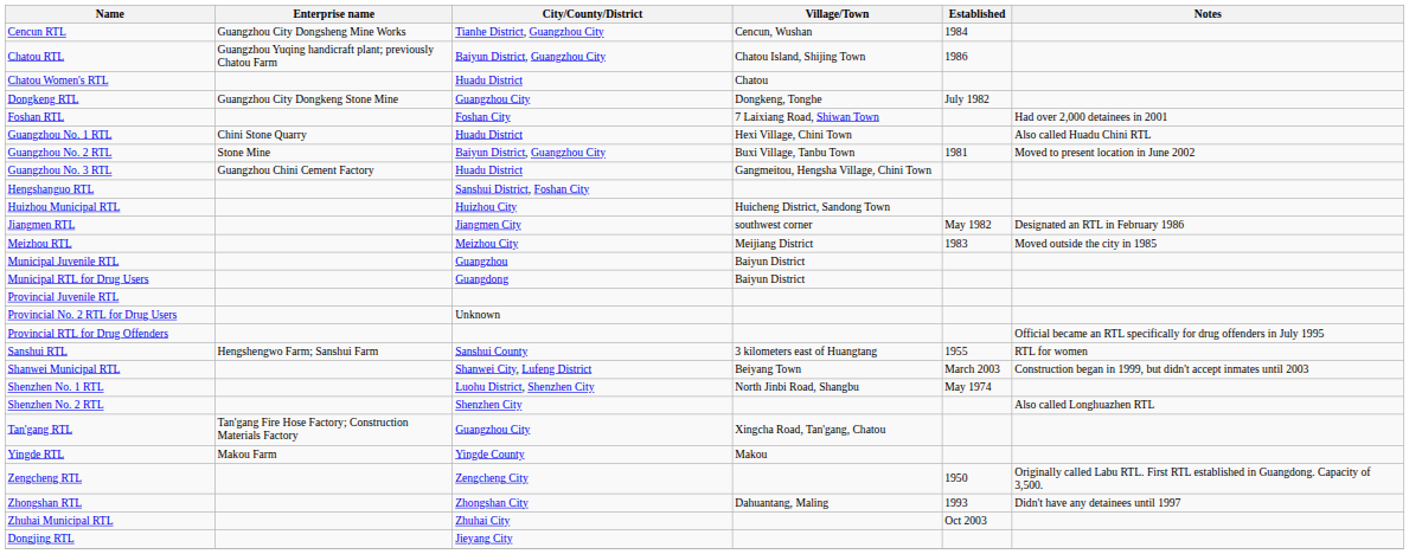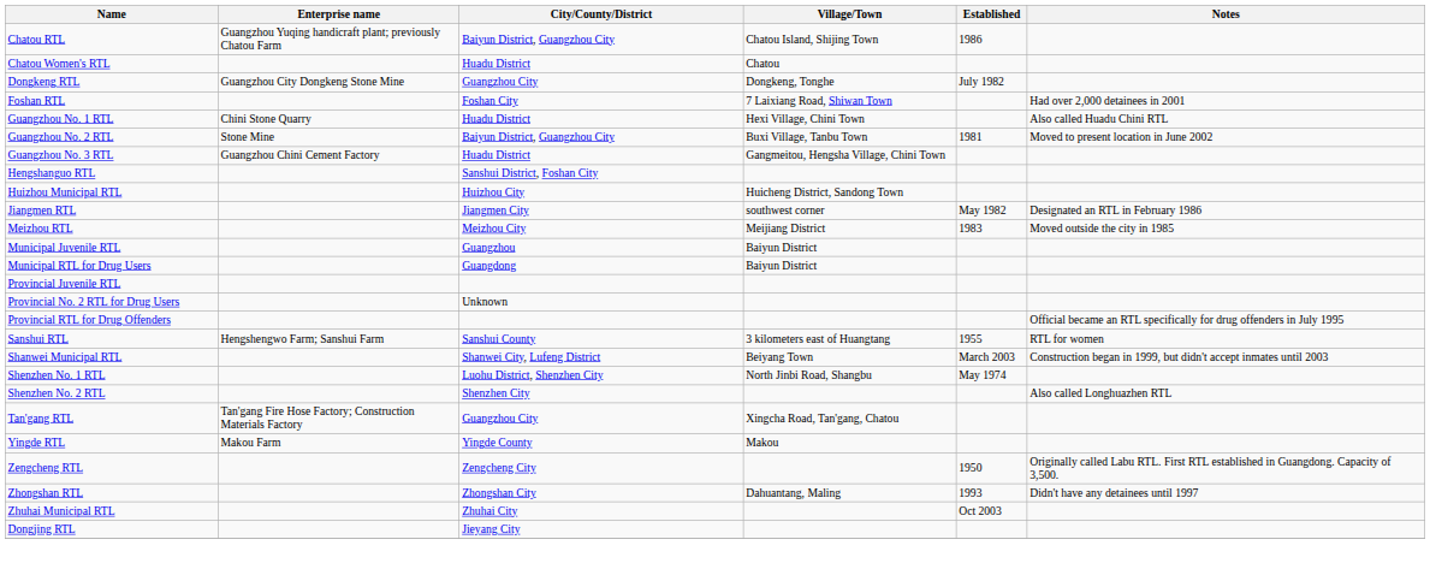 <table class="wikitable">
 <tr>
 <th width=15%>Name</th>
 <th width=17%>Enterprise name</th>
 <th width=20%>City/County/District</th>
 <th width=15%>Village/Town</th>
 <th width=5%>Established</th>
 <th width=28%>Notes</th>
-</tr>
-<tr>
-<td><a href='#'>Cencun RTL</a></td>
-<td>Guangzhou City Dongsheng Mine Works</td>
-<td><a href='#'>Tianhe District</a>, <a href='#'>Guangzhou City</a></td>
-<td>Cencun, Wushan</td>
-<td>1984</td>
-<td></td>
 </tr>
 <tr>
 <td><a href='#'>Chatou RTL</a></td>
 <td>Guangzhou Yuqing handicraft plant; previously Chatou Farm</td>
 <td><a href='#'>Baiyun District</a>, <a href='#'>Guangzhou City</a></td>
 <td>Chatou Island, Shijing Town</td>
 <td>1986</td>
 <td></td>
 </tr>
 <tr>
 <td><a href='#'>Chatou Women's RTL</a></td>
 <td></td>
 <td><a href='#'>Huadu District</a></td>
 <td>Chatou</td>
 <td></td>
 <td></td>
 </tr>
 <tr>
 <td><a href='#'>Dongkeng RTL</a></td>
 <td>Guangzhou City Dongkeng Stone Mine</td>
 <td><a href='#'>Guangzhou City</a></td>
 <td>Dongkeng, Tonghe</td>
 <td>July 1982</td>
 <td></td>
 </tr>
 <tr>
 <td><a href='#'>Foshan RTL</a></td>
 <td></td>
 <td><a href='#'>Foshan City</a></td>
 <td>7 Laixiang Road, <a href='#'>Shiwan Town</a></td>
 <td></td>
 <td>Had over 2,000 detainees in 2001</td>
 </tr>
 <tr>
 <td><a href='#'>Guangzhou No. 1 RTL</a></td>
 <td>Chini Stone Quarry</td>
 <td><a href='#'>Huadu District</a></td>
 <td>Hexi Village, Chini Town</td>
 <td></td>
 <td>Also called Huadu Chini RTL</td>
 </tr>
 <tr>
 <td><a href='#'>Guangzhou No. 2 RTL</a></td>
 <td>Stone Mine</td>
 <td><a href='#'>Baiyun District</a>, <a href='#'>Guangzhou City</a></td>
 <td>Buxi Village, Tanbu Town</td>
 <td>1981</td>
 <td>Moved to present location in June 2002</td>
 </tr>
 <tr>
 <td><a href='#'>Guangzhou No. 3 RTL</a></td>
 <td>Guangzhou Chini Cement Factory</td>
 <td><a href='#'>Huadu District</a></td>
 <td>Gangmeitou, Hengsha Village, Chini Town</td>
 <td></td>
 <td></td>
 </tr>
 <tr>
 <td><a href='#'>Hengshanguo RTL</a></td>
 <td></td>
 <td><a href='#'>Sanshui District</a>, <a href='#'>Foshan City</a></td>
 <td></td>
 <td></td>
 <td></td>
 </tr>
 <tr>
 <td><a href='#'>Huizhou Municipal RTL</a></td>
 <td></td>
 <td><a href='#'>Huizhou City</a></td>
 <td>Huicheng District, Sandong Town</td>
 <td></td>
 <td></td>
 </tr>
 <tr>
 <td><a href='#'>Jiangmen RTL</a></td>
 <td></td>
 <td><a href='#'>Jiangmen City</a></td>
 <td>southwest corner</td>
 <td>May 1982</td>
 <td>Designated an RTL in February 1986</td>
 </tr>
 <tr>
 <td><a href='#'>Meizhou RTL</a></td>
 <td></td>
 <td><a href='#'>Meizhou City</a></td>
 <td>Meijiang District</td>
 <td>1983</td>
 <td>Moved outside the city in 1985</td>
 </tr>
 <tr>
 <td><a href='#'>Municipal Juvenile RTL</a></td>
 <td></td>
 <td><a href='#'>Guangzhou</a></td>
 <td>Baiyun District</td>
 <td></td>
 <td></td>
 </tr>
 <tr>
 <td><a href='#'>Municipal RTL for Drug Users</a></td>
 <td></td>
 <td><a href='#'>Guangdong</a></td>
 <td>Baiyun District</td>
 <td></td>
 <td></td>
 </tr>
 <tr>
 <td><a href='#'>Provincial Juvenile RTL</a></td>
 <td></td>
 <td></td>
 <td></td>
 <td></td>
 <td></td>
 </tr>
 <tr>
 <td><a href='#'>Provincial No. 2 RTL for Drug Users</a></td>
 <td></td>
 <td>Unknown</td>
 <td></td>
 <td></td>
 <td></td>
 </tr>
 <tr>
 <td><a href='#'>Provincial RTL for Drug Offenders</a></td>
 <td></td>
 <td></td>
 <td></td>
 <td></td>
 <td>Official became an RTL specifically for drug offenders in July 1995</td>
 </tr>
 <tr>
 <td><a href='#'>Sanshui RTL</a></td>
 <td>Hengshengwo Farm; Sanshui Farm</td>
 <td><a href='#'>Sanshui County</a></td>
 <td>3 kilometers east of Huangtang</td>
 <td>1955</td>
 <td>RTL for women</td>
 </tr>
 <tr>
 <td><a href='#'>Shanwei Municipal RTL</a></td>
 <td></td>
 <td><a href='#'>Shanwei City</a>, <a href='#'>Lufeng District</a></td>
 <td>Beiyang Town</td>
 <td>March 2003</td>
 <td>Construction began in 1999, but didn't accept inmates until 2003</td>
 </tr>
 <tr>
 <td><a href='#'>Shenzhen No. 1 RTL</a></td>
 <td></td>
 <td><a href='#'>Luohu District</a>, <a href='#'>Shenzhen City</a></td>
 <td>North Jinbi Road, Shangbu</td>
 <td>May 1974</td>
 <td></td>
 </tr>
 <tr>
 <td><a href='#'>Shenzhen No. 2 RTL</a></td>
 <td></td>
 <td><a href='#'>Shenzhen City</a></td>
 <td></td>
 <td></td>
 <td>Also called Longhuazhen RTL</td>
 </tr>
 <tr>
 <td><a href='#'>Tan'gang RTL</a></td>
 <td>Tan'gang Fire Hose Factory; Construction Materials Factory</td>
 <td><a href='#'>Guangzhou City</a></td>
 <td>Xingcha Road, Tan'gang, Chatou</td>
 <td></td>
 <td></td>
 </tr>
 <tr>
 <td><a href='#'>Yingde RTL</a></td>
 <td>Makou Farm</td>
 <td><a href='#'>Yingde County</a></td>
 <td>Makou</td>
 <td></td>
 <td></td>
 </tr>
 <tr>
 <td><a href='#'>Zengcheng RTL</a></td>
 <td></td>
 <td><a href='#'>Zengcheng City</a></td>
 <td></td>
 <td>1950</td>
 <td>Originally called Labu RTL.  First RTL established in Guangdong. Capacity of 3,500.</td>
 </tr>
 <tr>
 <td><a href='#'>Zhongshan RTL</a></td>
 <td></td>
 <td><a href='#'>Zhongshan City</a></td>
 <td>Dahuantang, Maling</td>
 <td>1993</td>
 <td>Didn't have any detainees until 1997</td>
 </tr>
 <tr>
 <td><a href='#'>Zhuhai Municipal RTL</a></td>
 <td></td>
 <td><a href='#'>Zhuhai City</a></td>
 <td></td>
 <td>Oct 2003</td>
 <td></td>
 </tr>
 <tr>
 <td><a href='#'>Dongjing RTL</a></td>
 <td></td>
 <td><a href='#'>Jieyang City</a></td>
 <td></td>
 <td></td>
 <td></td>
 </tr>
 <tr>
 </tr>
 </table>
